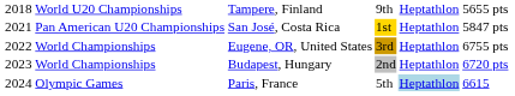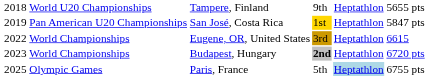 <table>
 <tr>
 <td>2018</td>
 <td><a href='#'>World U20 Championships</a></td>
 <td><a href='#'>Tampere</a>, Finland</td>
 <td>9th</td>
 <td><a href='#'>Heptathlon</a></td>
 <td>5655 pts</td>
 </tr>
 <tr>
-<td>2021</td>
+<td>2019</td>
 <td><a href='#'>Pan American U20 Championships</a></td>
 <td><a href='#'>San José</a>, Costa Rica</td>
 <td bgcolor=gold>1st</td>
 <td><a href='#'>Heptathlon</a></td>
 <td>5847 pts</td>
 </tr>
 <tr>
 <td>2022</td>
 <td><a href='#'>World Championships</a></td>
 <td><a href='#'>Eugene, OR</a>, United States</td>
 <td bgcolor=cc9900>3rd</td>
 <td><a href='#'>Heptathlon</a></td>
-<td>6755 pts </td>
+<td><a href='#'>6615</a></td>
 </tr>
 <tr>
 <td>2023</td>
 <td><a href='#'>World Championships</a></td>
 <td><a href='#'>Budapest</a>, Hungary</td>
-<td bgcolor=silver>2nd</td>
+<td bgcolor=silver><strong>2nd</strong></td>
 <td><a href='#'>Heptathlon</a></td>
 <td><a href='#'>6720 pts</a></td>
 </tr>
 <tr>
-<td>2024</td>
+<td>2025</td>
 <td><a href='#'>Olympic Games</a></td>
 <td><a href='#'>Paris</a>, France</td>
 <td>5th</td>
 <td style="background: lightblue;"><a href='#'>Heptathlon</a></td>
-<td><a href='#'>6615</a></td>
+<td>6755 pts </td>
 </tr>
 </table>
